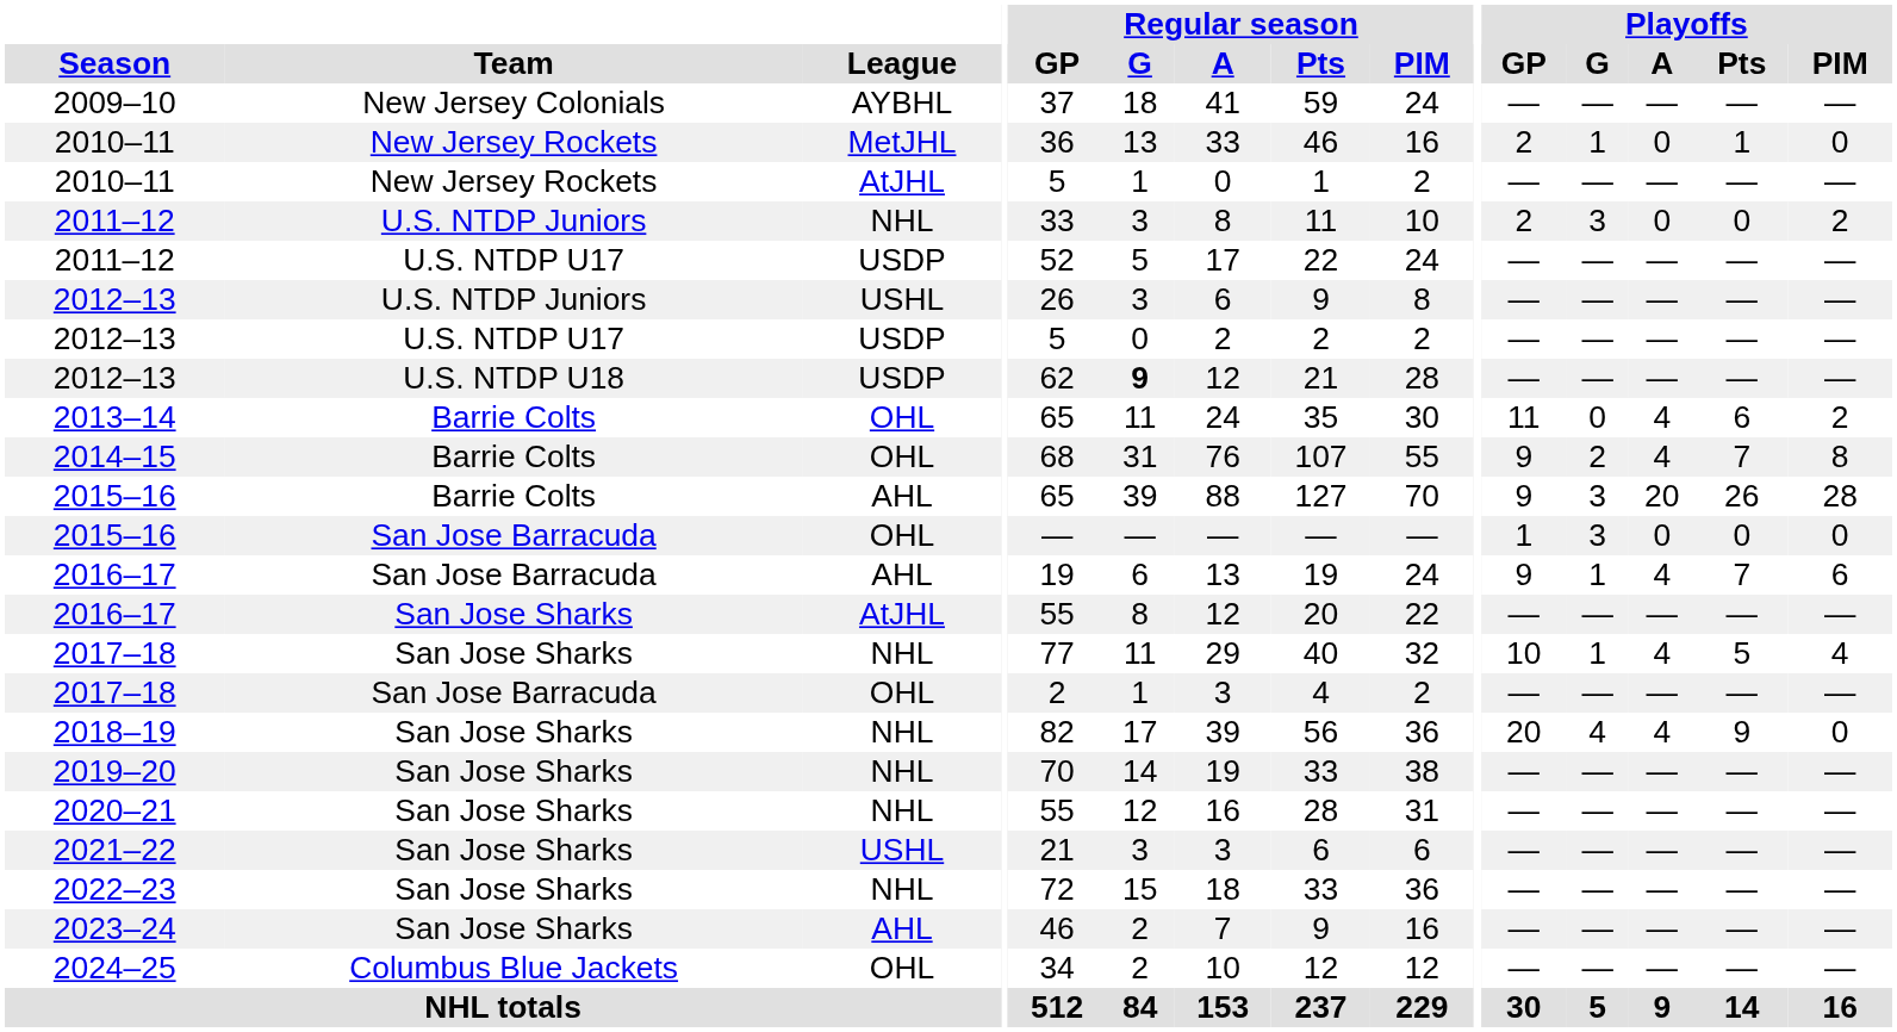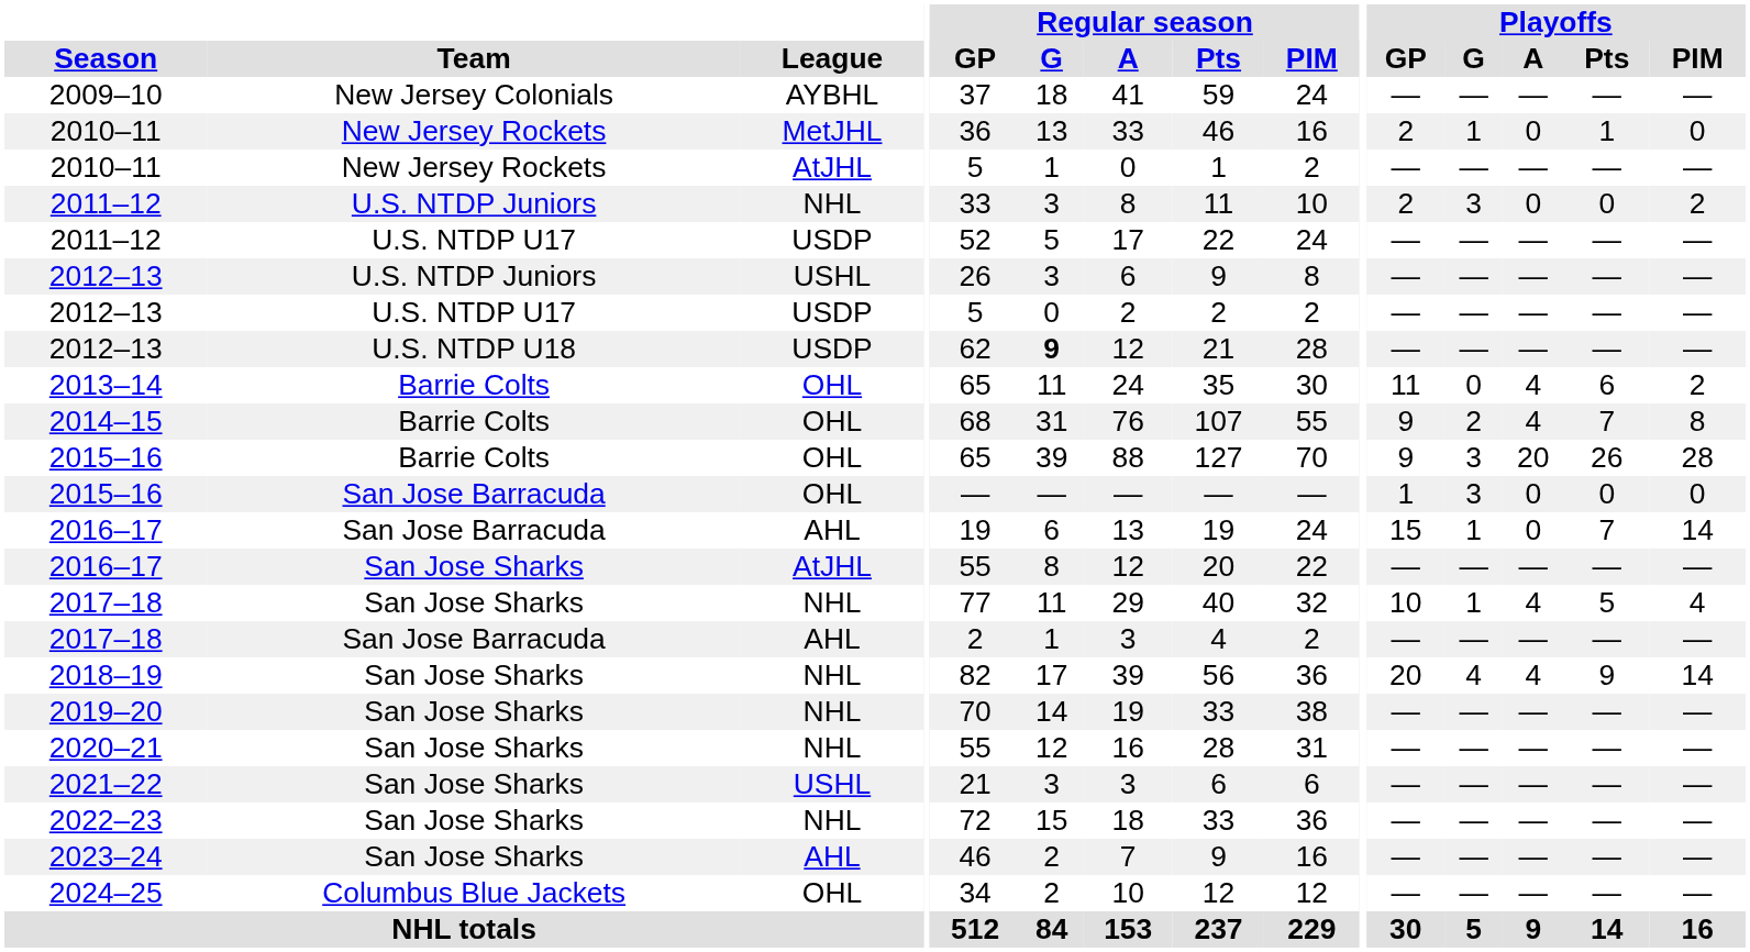 <table border="0" cellpadding="1" cellspacing="0" style="text-align:center; width:60em">
 <tr bgcolor="#e0e0e0">
 <th colspan="3" bgcolor="#ffffff"></th>
 <th rowspan="99" bgcolor="#ffffff"></th>
 <th colspan="5"><a href='#'>Regular season</a></th>
 <th rowspan="99" bgcolor="#ffffff"></th>
 <th colspan="5"><a href='#'>Playoffs</a></th>
 </tr>
 <tr bgcolor="#e0e0e0">
 <th><a href='#'>Season</a></th>
 <th>Team</th>
 <th>League</th>
 <th>GP</th>
 <th><a href='#'>G</a></th>
 <th><a href='#'>A</a></th>
 <th><a href='#'>Pts</a></th>
 <th><a href='#'>PIM</a></th>
 <th>GP</th>
 <th>G</th>
 <th>A</th>
 <th>Pts</th>
 <th>PIM</th>
 </tr>
 <tr>
 <td>2009–10</td>
 <td>New Jersey Colonials</td>
 <td>AYBHL</td>
 <td>37</td>
 <td>18</td>
 <td>41</td>
 <td>59</td>
 <td>24</td>
 <td>—</td>
 <td>—</td>
 <td>—</td>
 <td>—</td>
 <td>—</td>
 </tr>
 <tr bgcolor="#f0f0f0">
 <td>2010–11</td>
 <td><a href='#'>New Jersey Rockets</a></td>
 <td><a href='#'>MetJHL</a></td>
 <td>36</td>
 <td>13</td>
 <td>33</td>
 <td>46</td>
 <td>16</td>
 <td>2</td>
 <td>1</td>
 <td>0</td>
 <td>1</td>
 <td>0</td>
 </tr>
 <tr>
 <td>2010–11</td>
 <td>New Jersey Rockets</td>
 <td><a href='#'>AtJHL</a></td>
 <td>5</td>
 <td>1</td>
 <td>0</td>
 <td>1</td>
 <td>2</td>
 <td>—</td>
 <td>—</td>
 <td>—</td>
 <td>—</td>
 <td>—</td>
 </tr>
 <tr bgcolor="#f0f0f0">
 <td><a href='#'>2011–12</a></td>
 <td><a href='#'>U.S. NTDP Juniors</a></td>
 <td>NHL</td>
 <td>33</td>
 <td>3</td>
 <td>8</td>
 <td>11</td>
 <td>10</td>
 <td>2</td>
 <td>3</td>
 <td>0</td>
 <td>0</td>
 <td>2</td>
 </tr>
 <tr>
 <td>2011–12</td>
 <td>U.S. NTDP U17</td>
 <td>USDP</td>
 <td>52</td>
 <td>5</td>
 <td>17</td>
 <td>22</td>
 <td>24</td>
 <td>—</td>
 <td>—</td>
 <td>—</td>
 <td>—</td>
 <td>—</td>
 </tr>
 <tr bgcolor="#f0f0f0">
 <td><a href='#'>2012–13</a></td>
 <td>U.S. NTDP Juniors</td>
 <td>USHL</td>
 <td>26</td>
 <td>3</td>
 <td>6</td>
 <td>9</td>
 <td>8</td>
 <td>—</td>
 <td>—</td>
 <td>—</td>
 <td>—</td>
 <td>—</td>
 </tr>
 <tr>
 <td>2012–13</td>
 <td>U.S. NTDP U17</td>
 <td>USDP</td>
 <td>5</td>
 <td>0</td>
 <td>2</td>
 <td>2</td>
 <td>2</td>
 <td>—</td>
 <td>—</td>
 <td>—</td>
 <td>—</td>
 <td>—</td>
 </tr>
 <tr bgcolor="#f0f0f0">
 <td>2012–13</td>
 <td>U.S. NTDP U18</td>
 <td>USDP</td>
 <td>62</td>
 <td><strong>9</strong></td>
 <td>12</td>
 <td>21</td>
 <td>28</td>
 <td>—</td>
 <td>—</td>
 <td>—</td>
 <td>—</td>
 <td>—</td>
 </tr>
 <tr>
 <td><a href='#'>2013–14</a></td>
 <td><a href='#'>Barrie Colts</a></td>
 <td><a href='#'>OHL</a></td>
 <td>65</td>
 <td>11</td>
 <td>24</td>
 <td>35</td>
 <td>30</td>
 <td>11</td>
 <td>0</td>
 <td>4</td>
 <td>6</td>
 <td>2</td>
 </tr>
 <tr bgcolor="#f0f0f0">
 <td><a href='#'>2014–15</a></td>
 <td>Barrie Colts</td>
 <td>OHL</td>
 <td>68</td>
 <td>31</td>
 <td>76</td>
 <td>107</td>
 <td>55</td>
 <td>9</td>
 <td>2</td>
 <td>4</td>
 <td>7</td>
 <td>8</td>
 </tr>
 <tr>
 <td><a href='#'>2015–16</a></td>
 <td>Barrie Colts</td>
-<td>AHL</td>
+<td>OHL</td>
 <td>65</td>
 <td>39</td>
 <td>88</td>
 <td>127</td>
 <td>70</td>
 <td>9</td>
 <td>3</td>
 <td>20</td>
 <td>26</td>
 <td>28</td>
 </tr>
 <tr bgcolor="#f0f0f0">
 <td><a href='#'>2015–16</a></td>
 <td><a href='#'>San Jose Barracuda</a></td>
 <td>OHL</td>
 <td>—</td>
 <td>—</td>
 <td>—</td>
 <td>—</td>
 <td>—</td>
 <td>1</td>
 <td>3</td>
 <td>0</td>
 <td>0</td>
 <td>0</td>
 </tr>
 <tr>
 <td><a href='#'>2016–17</a></td>
 <td>San Jose Barracuda</td>
 <td>AHL</td>
 <td>19</td>
 <td>6</td>
 <td>13</td>
 <td>19</td>
 <td>24</td>
-<td>9</td>
+<td>15</td>
 <td>1</td>
-<td>4</td>
+<td>0</td>
 <td>7</td>
-<td>6</td>
+<td>14</td>
 </tr>
 <tr bgcolor="#f0f0f0">
 <td><a href='#'>2016–17</a></td>
 <td><a href='#'>San Jose Sharks</a></td>
 <td><a href='#'>AtJHL</a></td>
 <td>55</td>
 <td>8</td>
 <td>12</td>
 <td>20</td>
 <td>22</td>
 <td>—</td>
 <td>—</td>
 <td>—</td>
 <td>—</td>
 <td>—</td>
 </tr>
 <tr>
 <td><a href='#'>2017–18</a></td>
 <td>San Jose Sharks</td>
 <td>NHL</td>
 <td>77</td>
 <td>11</td>
 <td>29</td>
 <td>40</td>
 <td>32</td>
 <td>10</td>
 <td>1</td>
 <td>4</td>
 <td>5</td>
 <td>4</td>
 </tr>
 <tr bgcolor="#f0f0f0">
 <td><a href='#'>2017–18</a></td>
 <td>San Jose Barracuda</td>
-<td>OHL</td>
+<td>AHL</td>
 <td>2</td>
 <td>1</td>
 <td>3</td>
 <td>4</td>
 <td>2</td>
 <td>—</td>
 <td>—</td>
 <td>—</td>
 <td>—</td>
 <td>—</td>
 </tr>
 <tr>
 <td><a href='#'>2018–19</a></td>
 <td>San Jose Sharks</td>
 <td>NHL</td>
 <td>82</td>
 <td>17</td>
 <td>39</td>
 <td>56</td>
 <td>36</td>
 <td>20</td>
 <td>4</td>
 <td>4</td>
 <td>9</td>
-<td>0</td>
+<td>14</td>
 </tr>
 <tr bgcolor="#f0f0f0">
 <td><a href='#'>2019–20</a></td>
 <td>San Jose Sharks</td>
 <td>NHL</td>
 <td>70</td>
 <td>14</td>
 <td>19</td>
 <td>33</td>
 <td>38</td>
 <td>—</td>
 <td>—</td>
 <td>—</td>
 <td>—</td>
 <td>—</td>
 </tr>
 <tr>
 <td><a href='#'>2020–21</a></td>
 <td>San Jose Sharks</td>
 <td>NHL</td>
 <td>55</td>
 <td>12</td>
 <td>16</td>
 <td>28</td>
 <td>31</td>
 <td>—</td>
 <td>—</td>
 <td>—</td>
 <td>—</td>
 <td>—</td>
 </tr>
 <tr bgcolor="#f0f0f0">
 <td><a href='#'>2021–22</a></td>
 <td>San Jose Sharks</td>
 <td><a href='#'>USHL</a></td>
 <td>21</td>
 <td>3</td>
 <td>3</td>
 <td>6</td>
 <td>6</td>
 <td>—</td>
 <td>—</td>
 <td>—</td>
 <td>—</td>
 <td>—</td>
 </tr>
 <tr>
 <td><a href='#'>2022–23</a></td>
 <td>San Jose Sharks</td>
 <td>NHL</td>
 <td>72</td>
 <td>15</td>
 <td>18</td>
 <td>33</td>
 <td>36</td>
 <td>—</td>
 <td>—</td>
 <td>—</td>
 <td>—</td>
 <td>—</td>
 </tr>
 <tr bgcolor="#f0f0f0">
 <td><a href='#'>2023–24</a></td>
 <td>San Jose Sharks</td>
 <td><a href='#'>AHL</a></td>
 <td>46</td>
 <td>2</td>
 <td>7</td>
 <td>9</td>
 <td>16</td>
 <td>—</td>
 <td>—</td>
 <td>—</td>
 <td>—</td>
 <td>—</td>
 </tr>
 <tr>
 <td><a href='#'>2024–25</a></td>
 <td><a href='#'>Columbus Blue Jackets</a></td>
 <td>OHL</td>
 <td>34</td>
 <td>2</td>
 <td>10</td>
 <td>12</td>
 <td>12</td>
 <td>—</td>
 <td>—</td>
 <td>—</td>
 <td>—</td>
 <td>—</td>
 </tr>
 <tr bgcolor="#e0e0e0">
 <th colspan="3">NHL totals</th>
 <th>512</th>
 <th>84</th>
 <th>153</th>
 <th>237</th>
 <th>229</th>
 <th>30</th>
 <th>5</th>
 <th>9</th>
 <th>14</th>
 <th>16</th>
 </tr>
 </table>
